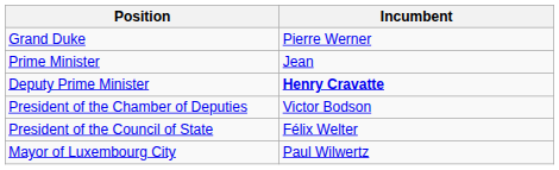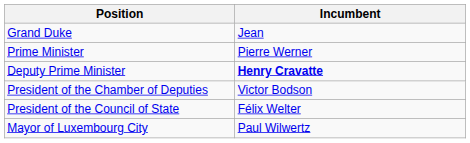 <table class="wikitable">
 <tr>
 <th width="300">Position</th>
 <th width="300">Incumbent</th>
 </tr>
 <tr>
 <td><a href='#'>Grand Duke</a></td>
-<td><a href='#'>Pierre Werner</a></td>
+<td><a href='#'>Jean</a></td>
 </tr>
 <tr>
 <td><a href='#'>Prime Minister</a></td>
-<td><a href='#'>Jean</a></td>
+<td><a href='#'>Pierre Werner</a></td>
 </tr>
 <tr>
 <td><a href='#'>Deputy Prime Minister</a></td>
 <td><strong><a href='#'>Henry Cravatte</a></strong></td>
 </tr>
 <tr>
 <td><a href='#'>President of the Chamber of Deputies</a></td>
 <td><a href='#'>Victor Bodson</a></td>
 </tr>
 <tr>
 <td><a href='#'>President of the Council of State</a></td>
 <td><a href='#'>Félix Welter</a></td>
 </tr>
 <tr>
 <td><a href='#'>Mayor of Luxembourg City</a></td>
 <td><a href='#'>Paul Wilwertz</a></td>
 </tr>
 </table>
